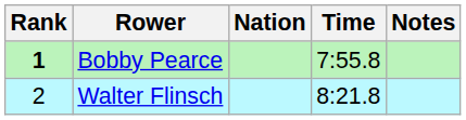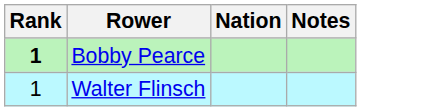 <table class="wikitable" style="text-align:center">
 <tr>
 <th>Rank</th>
 <th>Rower</th>
 <th>Nation</th>
-<th>Time</th>
 <th>Notes</th>
 </tr>
 <tr bgcolor=bbf3bb>
 <td><strong>1</strong></td>
 <td align=left><a href='#'>Bobby Pearce</a></td>
 <td align=left></td>
-<td>7:55.8</td>
 <td></td>
 </tr>
 <tr bgcolor=bbf9ff>
-<td>2</td>
+<td>1</td>
 <td align=left><a href='#'>Walter Flinsch</a></td>
 <td align=left></td>
-<td>8:21.8</td>
 <td></td>
 </tr>
 </table>
